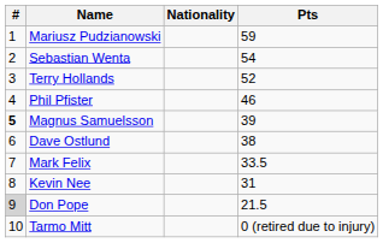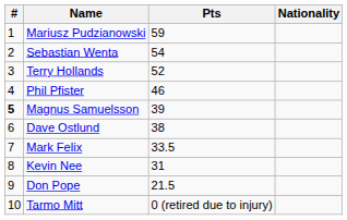 <table class="wikitable">
 <tr>
 <th>#</th>
 <th>Name</th>
+<th>Pts</th>
 <th>Nationality</th>
-<th>Pts</th>
 </tr>
 <tr>
 <td>1</td>
 <td><a href='#'>Mariusz Pudzianowski</a></td>
+<td>59</td>
 <td></td>
-<td>59</td>
 </tr>
 <tr>
 <td>2</td>
 <td><a href='#'>Sebastian Wenta</a></td>
+<td>54</td>
 <td></td>
-<td>54</td>
 </tr>
 <tr>
 <td>3</td>
 <td><a href='#'>Terry Hollands</a></td>
+<td>52</td>
 <td></td>
-<td>52</td>
 </tr>
 <tr>
 <td>4</td>
 <td><a href='#'>Phil Pfister</a></td>
+<td>46</td>
 <td></td>
-<td>46</td>
 </tr>
 <tr>
 <td><strong>5</strong></td>
 <td><a href='#'>Magnus Samuelsson</a></td>
+<td>39</td>
 <td></td>
-<td>39</td>
 </tr>
 <tr>
 <td>6</td>
 <td><a href='#'>Dave Ostlund</a></td>
+<td>38</td>
 <td></td>
-<td>38</td>
 </tr>
 <tr>
 <td>7</td>
 <td><a href='#'>Mark Felix</a></td>
+<td>33.5</td>
 <td></td>
-<td>33.5</td>
 </tr>
 <tr>
 <td>8</td>
 <td><a href='#'>Kevin Nee</a></td>
+<td>31</td>
 <td></td>
-<td>31</td>
 </tr>
 <tr>
-<td style="background: lightgrey;">9</td>
+<td>9</td>
 <td><a href='#'>Don Pope</a></td>
+<td>21.5</td>
 <td></td>
-<td>21.5</td>
 </tr>
 <tr>
 <td>10</td>
 <td><a href='#'>Tarmo Mitt</a></td>
+<td>0 (retired due to injury)</td>
 <td></td>
-<td>0 (retired due to injury)</td>
 </tr>
 </table>
